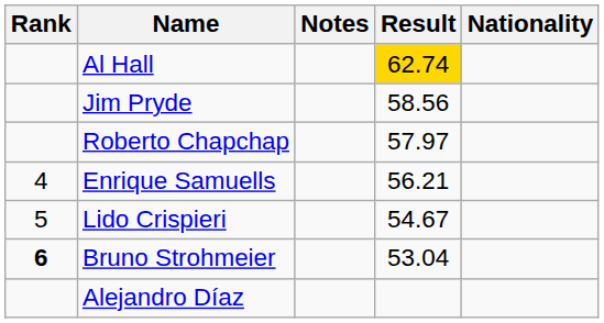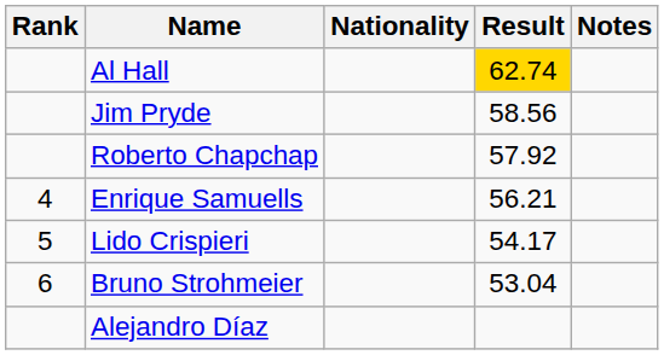 <table class="wikitable sortable" style="text-align:center">
 <tr>
 <th>Rank</th>
 <th>Name</th>
+<th>Nationality</th>
+<th>Result</th>
 <th>Notes</th>
-<th>Result</th>
-<th>Nationality</th>
 </tr>
 <tr>
 <td></td>
 <td align=left><a href='#'>Al Hall</a></td>
+<td align=left></td>
+<td style="background: gold;">62.74</td>
 <td></td>
-<td style="background: gold;">62.74</td>
-<td align=left></td>
 </tr>
 <tr>
 <td></td>
 <td align=left><a href='#'>Jim Pryde</a></td>
+<td align=left></td>
+<td>58.56</td>
 <td></td>
-<td>58.56</td>
-<td align=left></td>
 </tr>
 <tr>
 <td></td>
 <td align=left><a href='#'>Roberto Chapchap</a></td>
+<td align=left></td>
+<td>57.92</td>
 <td></td>
-<td>57.97</td>
-<td align=left></td>
 </tr>
 <tr>
 <td>4</td>
 <td align=left><a href='#'>Enrique Samuells</a></td>
+<td align=left></td>
+<td>56.21</td>
 <td></td>
-<td>56.21</td>
-<td align=left></td>
 </tr>
 <tr>
 <td>5</td>
 <td align=left><a href='#'>Lido Crispieri</a></td>
+<td align=left></td>
+<td>54.17</td>
 <td></td>
-<td>54.67</td>
-<td align=left></td>
 </tr>
 <tr>
-<td><strong>6</strong></td>
+<td>6</td>
 <td align=left><a href='#'>Bruno Strohmeier</a></td>
+<td align=left></td>
+<td>53.04</td>
 <td></td>
-<td>53.04</td>
-<td align=left></td>
 </tr>
 <tr>
 <td></td>
 <td align=left><a href='#'>Alejandro Díaz</a></td>
+<td align=left></td>
 <td></td>
 <td></td>
-<td align=left></td>
 </tr>
 </table>
